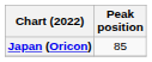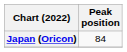 <table class="wikitable sortable plainrowheaders" style="text-align:center">
 <tr>
 <th>Chart (2022)</th>
 <th>Peak<br>position</th>
 </tr>
 <tr>
 <th scope="row"><a href='#'>Japan</a> (<a href='#'>Oricon</a>)</th>
-<td>85</td>
+<td>84</td>
 </tr>
 <tr>
 </tr>
 </table>
